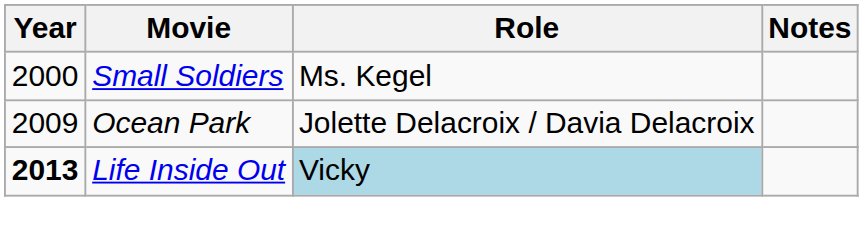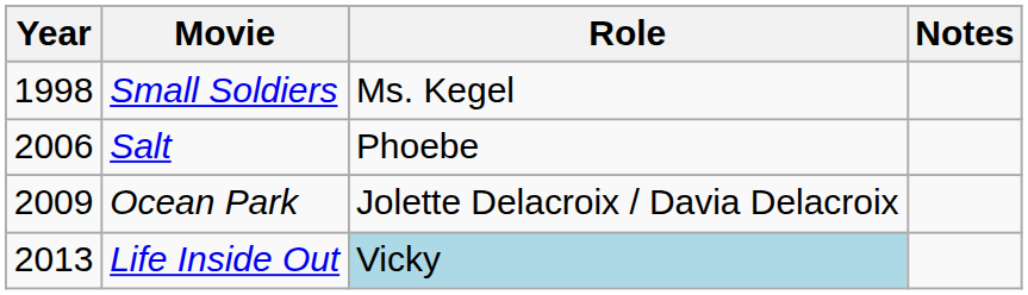 <table class="wikitable sortable">
 <tr>
 <th>Year</th>
 <th>Movie</th>
 <th>Role</th>
 <th class="unsortable">Notes</th>
 </tr>
 <tr>
-<td>2000</td>
+<td>1998</td>
 <td><em><a href='#'>Small Soldiers</a></em></td>
 <td>Ms. Kegel</td>
+<td></td>
+</tr>
+<tr>
+<td>2006</td>
+<td><em><a href='#'>Salt</a></em></td>
+<td>Phoebe</td>
 <td></td>
 </tr>
 <tr>
 <td>2009</td>
 <td><em>Ocean Park</em></td>
 <td>Jolette Delacroix / Davia Delacroix</td>
 <td></td>
 </tr>
 <tr>
-<td><strong>2013</strong></td>
+<td>2013</td>
 <td><em><a href='#'>Life Inside Out</a></em></td>
 <td style="background: lightblue;">Vicky</td>
 <td></td>
 </tr>
 </table>
